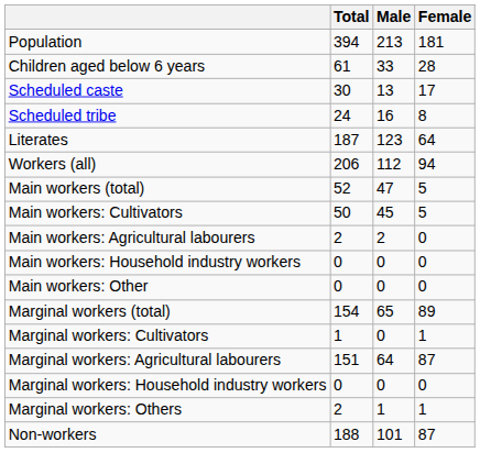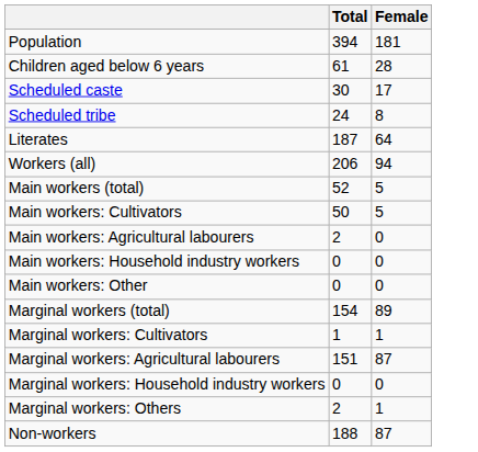 <table class="wikitable sortable">
 <tr>
 <th></th>
 <th>Total</th>
-<th>Male</th>
 <th>Female</th>
 </tr>
 <tr>
 <td>Population</td>
 <td>394</td>
-<td>213</td>
 <td>181</td>
 </tr>
 <tr>
 <td>Children aged below 6 years</td>
 <td>61</td>
-<td>33</td>
 <td>28</td>
 </tr>
 <tr>
 <td><a href='#'>Scheduled caste</a></td>
 <td>30</td>
-<td>13</td>
 <td>17</td>
 </tr>
 <tr>
 <td><a href='#'>Scheduled tribe</a></td>
 <td>24</td>
-<td>16</td>
 <td>8</td>
 </tr>
 <tr>
 <td>Literates</td>
 <td>187</td>
-<td>123</td>
 <td>64</td>
 </tr>
 <tr>
 <td>Workers (all)</td>
 <td>206</td>
-<td>112</td>
 <td>94</td>
 </tr>
 <tr>
 <td>Main workers (total)</td>
 <td>52</td>
-<td>47</td>
 <td>5</td>
 </tr>
 <tr>
 <td>Main workers: Cultivators</td>
 <td>50</td>
-<td>45</td>
 <td>5</td>
 </tr>
 <tr>
 <td>Main workers: Agricultural labourers</td>
-<td>2</td>
 <td>2</td>
 <td>0</td>
 </tr>
 <tr>
 <td>Main workers: Household industry workers</td>
 <td>0</td>
 <td>0</td>
-<td>0</td>
 </tr>
 <tr>
 <td>Main workers: Other</td>
-<td>0</td>
 <td>0</td>
 <td>0</td>
 </tr>
 <tr>
 <td>Marginal workers (total)</td>
 <td>154</td>
-<td>65</td>
 <td>89</td>
 </tr>
 <tr>
 <td>Marginal workers: Cultivators</td>
 <td>1</td>
-<td>0</td>
 <td>1</td>
 </tr>
 <tr>
 <td>Marginal workers: Agricultural labourers</td>
 <td>151</td>
-<td>64</td>
 <td>87</td>
 </tr>
 <tr>
 <td>Marginal workers: Household industry workers</td>
-<td>0</td>
 <td>0</td>
 <td>0</td>
 </tr>
 <tr>
 <td>Marginal workers: Others</td>
 <td>2</td>
 <td>1</td>
-<td>1</td>
 </tr>
 <tr>
 <td>Non-workers</td>
 <td>188</td>
-<td>101</td>
 <td>87</td>
 </tr>
 </table>
